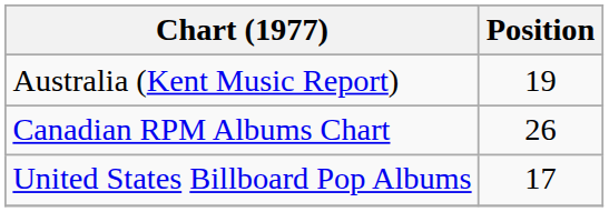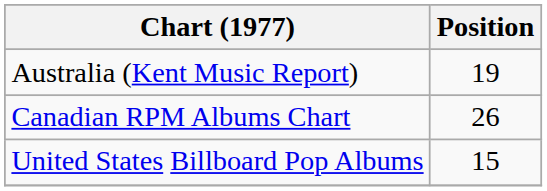 <table class="wikitable sortable" style="text-align:center;">
 <tr>
 <th>Chart (1977)</th>
 <th>Position</th>
 </tr>
 <tr>
 <td align="left">Australia (<a href='#'>Kent Music Report</a>)</td>
 <td style="text-align:center;">19</td>
 </tr>
 <tr>
 <td align="left"><a href='#'>Canadian RPM Albums Chart</a></td>
 <td>26</td>
 </tr>
 <tr>
 <td align="left"><a href='#'>United States</a> <a href='#'>Billboard Pop Albums</a></td>
-<td>17</td>
+<td>15</td>
 </tr>
 <tr>
 </tr>
 </table>
